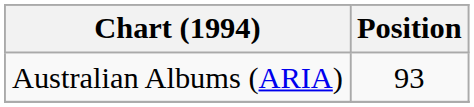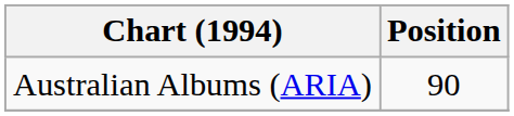 <table class="wikitable">
 <tr>
 <th>Chart (1994)</th>
 <th>Position</th>
 </tr>
 <tr>
 <td>Australian Albums (<a href='#'>ARIA</a>)</td>
-<td align="center">93</td>
+<td align="center">90</td>
 </tr>
 <tr>
 </tr>
 <tr>
 </tr>
 <tr>
 </tr>
 <tr>
 </tr>
 <tr>
 </tr>
 <tr>
 </tr>
 <tr>
 </tr>
 </table>
